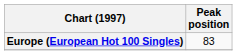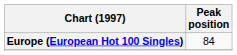 <table class="wikitable sortable plainrowheaders" style="text-align:center">
 <tr>
 <th scope="col">Chart (1997)</th>
 <th scope="col">Peak<br>position</th>
 </tr>
 <tr>
 <th scope="row">Europe (<a href='#'>European Hot 100 Singles</a>)</th>
-<td>83</td>
+<td>84</td>
 </tr>
 <tr>
 </tr>
 <tr>
 </tr>
 <tr>
 </tr>
 <tr>
 </tr>
 <tr>
 </tr>
 <tr>
 </tr>
 <tr>
 </tr>
 <tr>
 </tr>
 <tr>
 </tr>
 <tr>
 </tr>
 <tr>
 </tr>
 <tr>
 </tr>
 <tr>
 </tr>
 <tr>
 </tr>
 </table>
